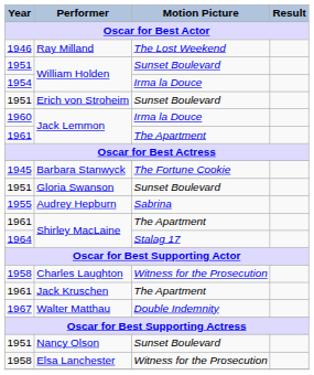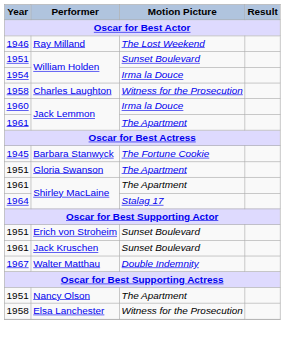 <table class="wikitable">
 <tr>
 <th scope="col" style="background-color:#b0c4de;">Year</th>
 <th scope="col" style="background-color:#b0c4de;">Performer</th>
 <th scope="col" style="background-color:#b0c4de;">Motion Picture</th>
 <th scope="col" style="background-color:#b0c4de;">Result</th>
 </tr>
 <tr>
 <th scope="row" colspan="4" style="background-color:#dedafe;"><a href='#'>Oscar for Best Actor</a></th>
 </tr>
 <tr>
 <td><a href='#'>1946</a></td>
 <td><a href='#'>Ray Milland</a></td>
 <td><em><a href='#'>The Lost Weekend</a></em></td>
 <td></td>
 </tr>
 <tr>
 <td><a href='#'>1951</a></td>
 <td rowspan="2"><a href='#'>William Holden</a></td>
 <td><em><a href='#'>Sunset Boulevard</a></em></td>
 <td></td>
 </tr>
 <tr>
 <td><a href='#'>1954</a></td>
 <td><em><a href='#'>Irma la Douce</a></em></td>
 <td></td>
 </tr>
 <tr>
-<td>1951</td>
-<td><a href='#'>Erich von Stroheim</a></td>
-<td><em>Sunset Boulevard</em></td>
+<td><a href='#'>1958</a></td>
+<td><a href='#'>Charles Laughton</a></td>
+<td><em><a href='#'>Witness for the Prosecution</a></em></td>
 <td></td>
 </tr>
 <tr>
 <td><a href='#'>1960</a></td>
 <td rowspan="2"><a href='#'>Jack Lemmon</a></td>
 <td><em><a href='#'>Irma la Douce</a></em></td>
 <td></td>
 </tr>
 <tr>
 <td><a href='#'>1961</a></td>
 <td><em><a href='#'>The Apartment</a></em></td>
 <td></td>
 </tr>
 <tr>
 <th scope="row" colspan="4" style="background-color:#dedafe;"><a href='#'>Oscar for Best Actress</a></th>
 </tr>
 <tr>
 <td><a href='#'>1945</a></td>
 <td><a href='#'>Barbara Stanwyck</a></td>
 <td><em><a href='#'>The Fortune Cookie</a></em></td>
 <td></td>
 </tr>
 <tr>
 <td>1951</td>
 <td><a href='#'>Gloria Swanson</a></td>
-<td><em>Sunset Boulevard</em></td>
-<td></td>
-</tr>
-<tr>
-<td><a href='#'>1955</a></td>
-<td><a href='#'>Audrey Hepburn</a></td>
-<td><em><a href='#'>Sabrina</a></em></td>
+<td><em><a href='#'>The Apartment</a></em></td>
 <td></td>
 </tr>
 <tr>
 <td>1961</td>
 <td rowspan="2"><a href='#'>Shirley MacLaine</a></td>
 <td><em>The Apartment</em></td>
 <td></td>
 </tr>
 <tr>
 <td><a href='#'>1964</a></td>
 <td><em><a href='#'>Stalag 17</a></em></td>
 <td></td>
 </tr>
 <tr>
 <th scope="row" colspan="4" style="background-color:#dedafe;"><a href='#'>Oscar for Best Supporting Actor</a></th>
 </tr>
 <tr>
-<td><a href='#'>1958</a></td>
-<td><a href='#'>Charles Laughton</a></td>
-<td><em><a href='#'>Witness for the Prosecution</a></em></td>
+<td>1951</td>
+<td><a href='#'>Erich von Stroheim</a></td>
+<td><em>Sunset Boulevard</em></td>
 <td></td>
 </tr>
 <tr>
 <td>1961</td>
 <td><a href='#'>Jack Kruschen</a></td>
-<td><em>The Apartment</em></td>
+<td><em>Sunset Boulevard</em></td>
 <td></td>
 </tr>
 <tr>
 <td><a href='#'>1967</a></td>
 <td><a href='#'>Walter Matthau</a></td>
 <td><em><a href='#'>Double Indemnity</a></em></td>
 <td></td>
 </tr>
 <tr>
 <th scope="row" colspan="4" style="background-color:#dedafe;"><a href='#'>Oscar for Best Supporting Actress</a></th>
 </tr>
 <tr>
 <td>1951</td>
 <td><a href='#'>Nancy Olson</a></td>
-<td><em>Sunset Boulevard</em></td>
+<td><em>The Apartment</em></td>
 <td></td>
 </tr>
 <tr>
 <td>1958</td>
 <td><a href='#'>Elsa Lanchester</a></td>
 <td><em>Witness for the Prosecution</em></td>
 <td></td>
 </tr>
 <tr>
 </tr>
 </table>
